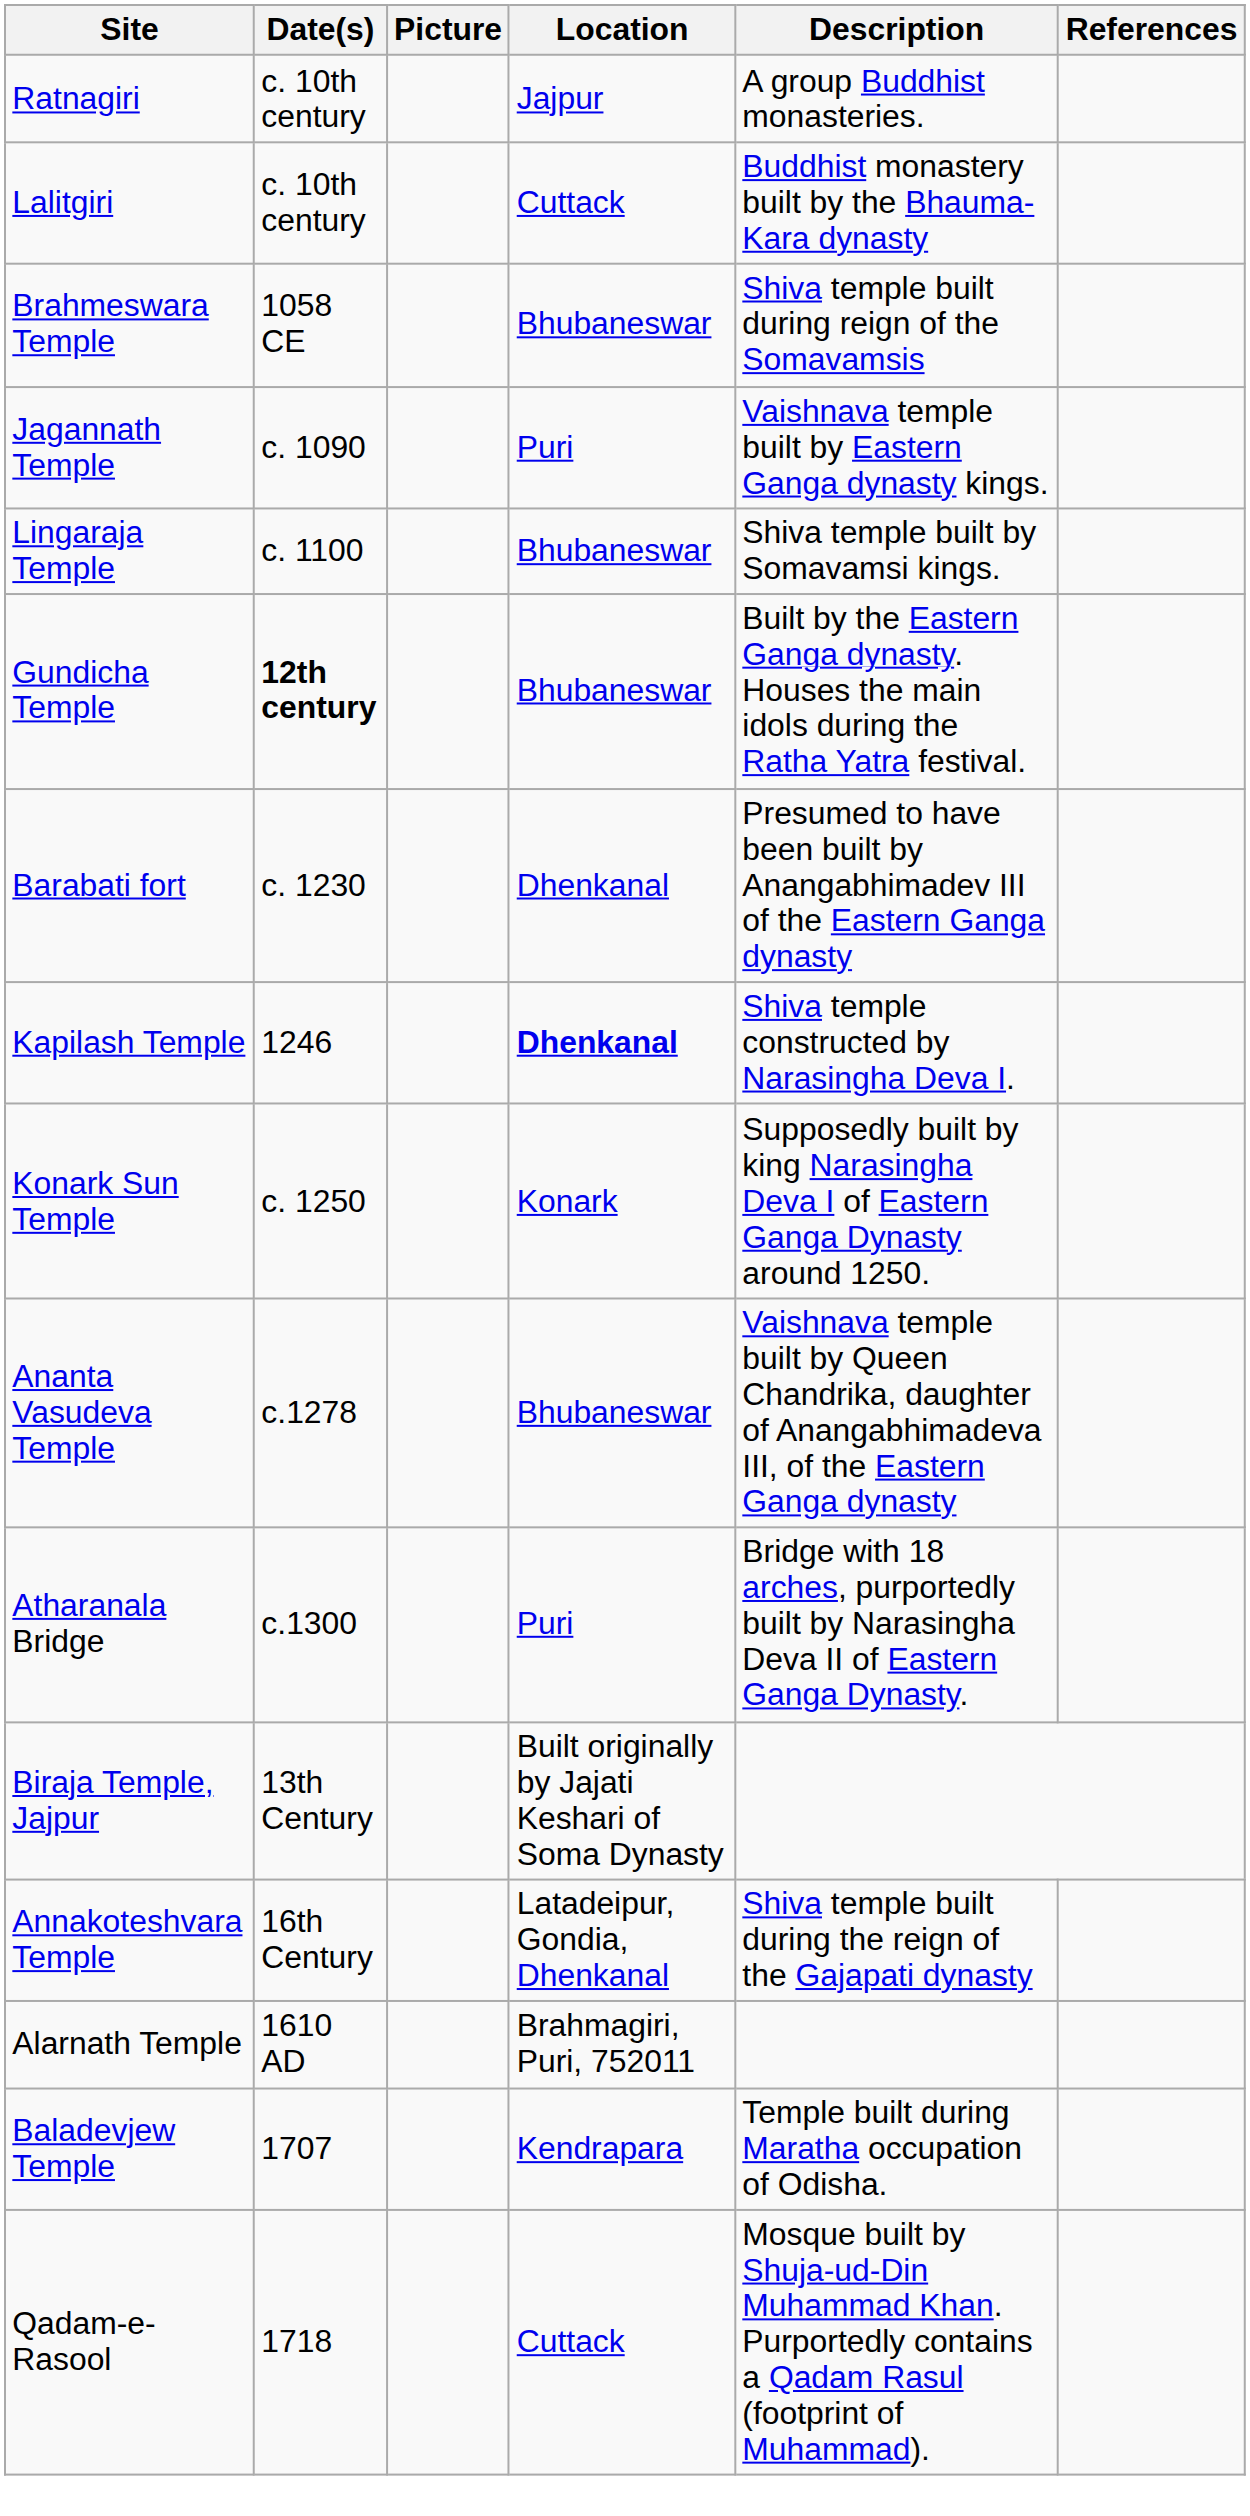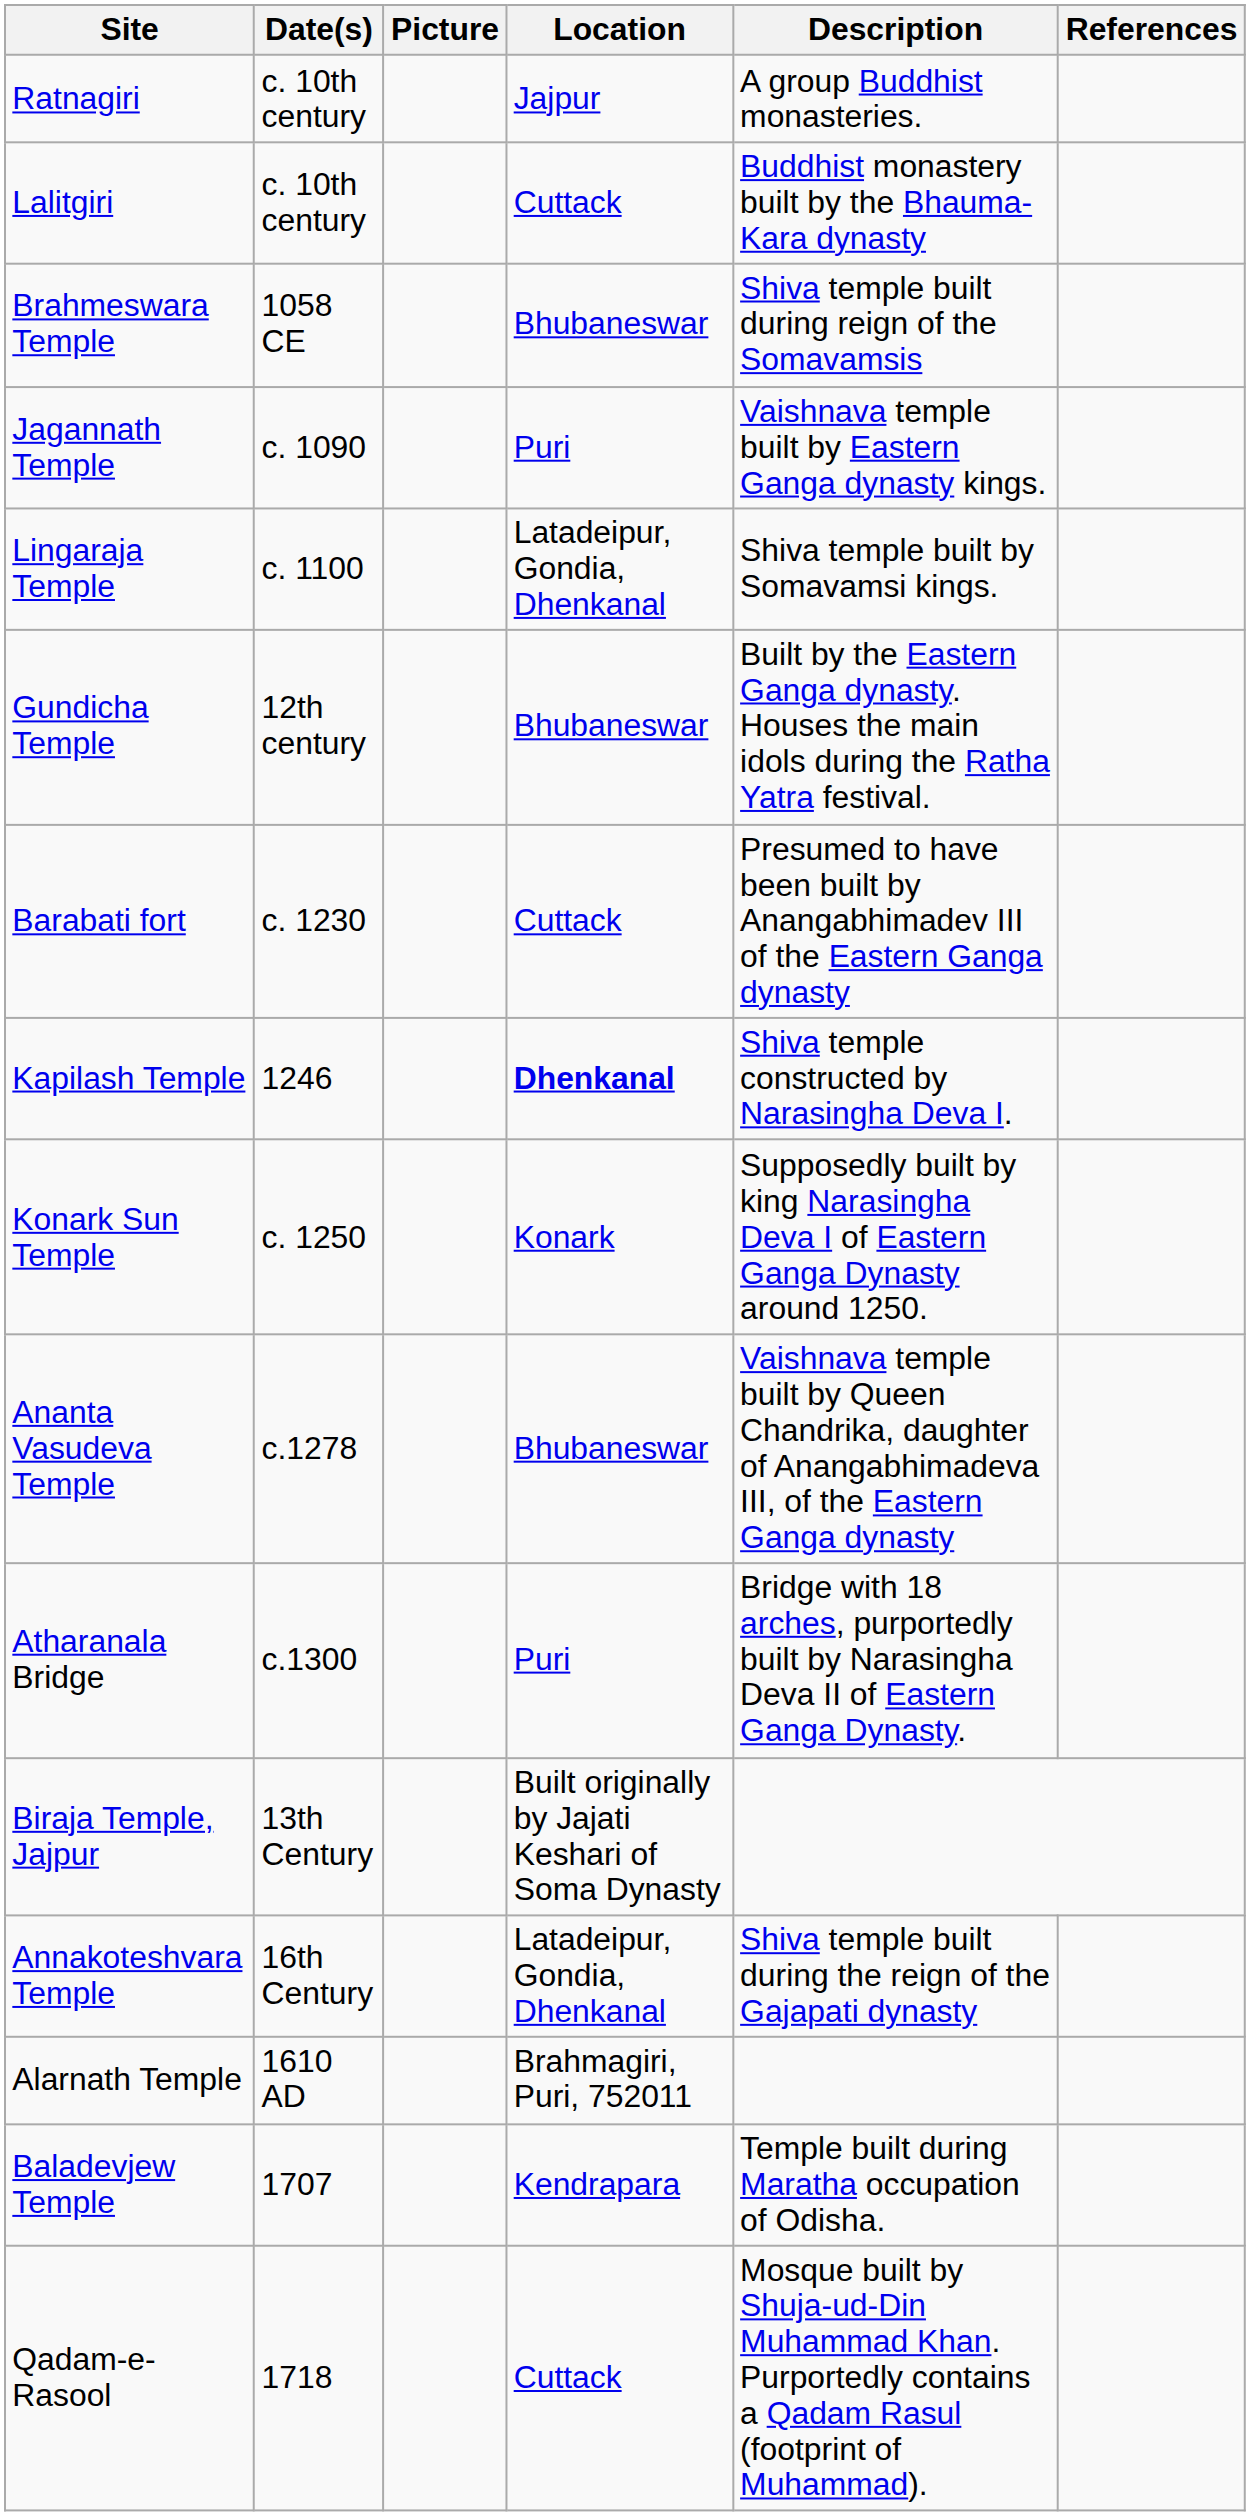 <table class="wikitable sortable" width=100%>
 <tr>
 <th>Site</th>
 <th>Date(s)</th>
 <th class="unsortable">Picture</th>
 <th class="unsortable">Location</th>
 <th class="unsortable">Description</th>
 <th class="unsortable">References</th>
 </tr>
 <tr>
 <td><a href='#'>Ratnagiri</a></td>
 <td>c. 10th century</td>
 <td></td>
 <td><a href='#'>Jajpur</a></td>
 <td>A group <a href='#'>Buddhist</a> monasteries.</td>
 <td></td>
 </tr>
 <tr>
 <td><a href='#'>Lalitgiri</a></td>
 <td>c. 10th century</td>
 <td></td>
 <td><a href='#'>Cuttack</a></td>
 <td><a href='#'>Buddhist</a> monastery built by the <a href='#'>Bhauma-Kara dynasty</a></td>
 <td></td>
 </tr>
 <tr>
 <td><a href='#'>Brahmeswara Temple</a></td>
 <td>1058 CE</td>
 <td></td>
 <td><a href='#'>Bhubaneswar</a></td>
 <td><a href='#'>Shiva</a> temple built during reign of the <a href='#'>Somavamsis</a></td>
 <td></td>
 </tr>
 <tr>
 <td><a href='#'>Jagannath Temple</a></td>
 <td>c. 1090</td>
 <td></td>
 <td><a href='#'>Puri</a></td>
 <td><a href='#'>Vaishnava</a> temple built by <a href='#'>Eastern Ganga dynasty</a> kings.</td>
 <td></td>
 </tr>
 <tr>
 <td><a href='#'>Lingaraja Temple</a></td>
 <td>c. 1100</td>
 <td></td>
-<td><a href='#'>Bhubaneswar</a></td>
+<td>Latadeipur, Gondia, <a href='#'>Dhenkanal</a></td>
 <td>Shiva temple built by Somavamsi kings.</td>
 <td></td>
 </tr>
 <tr>
 <td><a href='#'>Gundicha Temple</a></td>
-<td><strong>12th century</strong></td>
+<td>12th century</td>
 <td></td>
 <td><a href='#'>Bhubaneswar</a></td>
 <td>Built by the <a href='#'>Eastern Ganga dynasty</a>. Houses the main idols during the <a href='#'>Ratha Yatra</a> festival.</td>
 <td></td>
 </tr>
 <tr>
 <td><a href='#'>Barabati fort</a></td>
 <td>c. 1230</td>
 <td></td>
-<td><a href='#'>Dhenkanal</a></td>
+<td><a href='#'>Cuttack</a></td>
 <td>Presumed to have been built by Anangabhimadev III of the <a href='#'>Eastern Ganga dynasty</a></td>
 <td></td>
 </tr>
 <tr>
 <td><a href='#'>Kapilash Temple</a></td>
 <td>1246</td>
 <td></td>
 <td><strong><a href='#'>Dhenkanal</a></strong></td>
 <td><a href='#'>Shiva</a> temple constructed by <a href='#'>Narasingha Deva I</a>.</td>
 <td></td>
 </tr>
 <tr>
 <td><a href='#'>Konark Sun Temple</a></td>
 <td>c. 1250</td>
 <td></td>
 <td><a href='#'>Konark</a></td>
 <td>Supposedly built by king <a href='#'>Narasingha Deva I</a> of <a href='#'>Eastern Ganga Dynasty</a> around 1250.</td>
 <td></td>
 </tr>
 <tr>
 <td><a href='#'>Ananta Vasudeva Temple</a></td>
 <td>c.1278</td>
 <td></td>
 <td><a href='#'>Bhubaneswar</a></td>
 <td><a href='#'>Vaishnava</a> temple built by Queen Chandrika, daughter of Anangabhimadeva III, of the <a href='#'>Eastern Ganga dynasty</a></td>
 <td></td>
 </tr>
 <tr>
 <td><a href='#'>Atharanala</a> Bridge</td>
 <td>c.1300</td>
 <td></td>
 <td><a href='#'>Puri</a> <br> </td>
 <td>Bridge with 18 <a href='#'>arches</a>, purportedly built by Narasingha Deva II of <a href='#'>Eastern Ganga Dynasty</a>.</td>
 <td></td>
 </tr>
 <tr>
 <td><a href='#'>Biraja Temple, Jajpur</a></td>
 <td>13th Century</td>
 <td></td>
 <td>Built originally by Jajati Keshari of Soma Dynasty</td>
 </tr>
 <tr>
 <td><a href='#'>Annakoteshvara Temple</a></td>
 <td>16th Century</td>
 <td></td>
 <td>Latadeipur, Gondia, <a href='#'>Dhenkanal</a></td>
 <td><a href='#'>Shiva</a> temple built during the reign of the <a href='#'>Gajapati dynasty</a></td>
 <td></td>
 </tr>
 <tr>
 <td>Alarnath Temple</td>
 <td>1610 AD</td>
 <td></td>
 <td>Brahmagiri, Puri, 752011</td>
 <td></td>
 <td></td>
 </tr>
 <tr>
 <td><a href='#'>Baladevjew Temple</a></td>
 <td>1707</td>
 <td></td>
 <td><a href='#'>Kendrapara</a></td>
 <td>Temple built during <a href='#'>Maratha</a> occupation of Odisha.</td>
 <td></td>
 </tr>
 <tr>
 <td>Qadam-e-Rasool</td>
 <td>1718</td>
 <td></td>
 <td><a href='#'>Cuttack</a></td>
 <td>Mosque built by <a href='#'>Shuja-ud-Din Muhammad Khan</a>. Purportedly contains a <a href='#'>Qadam Rasul</a> (footprint of <a href='#'>Muhammad</a>).</td>
 <td></td>
 </tr>
 </table>
